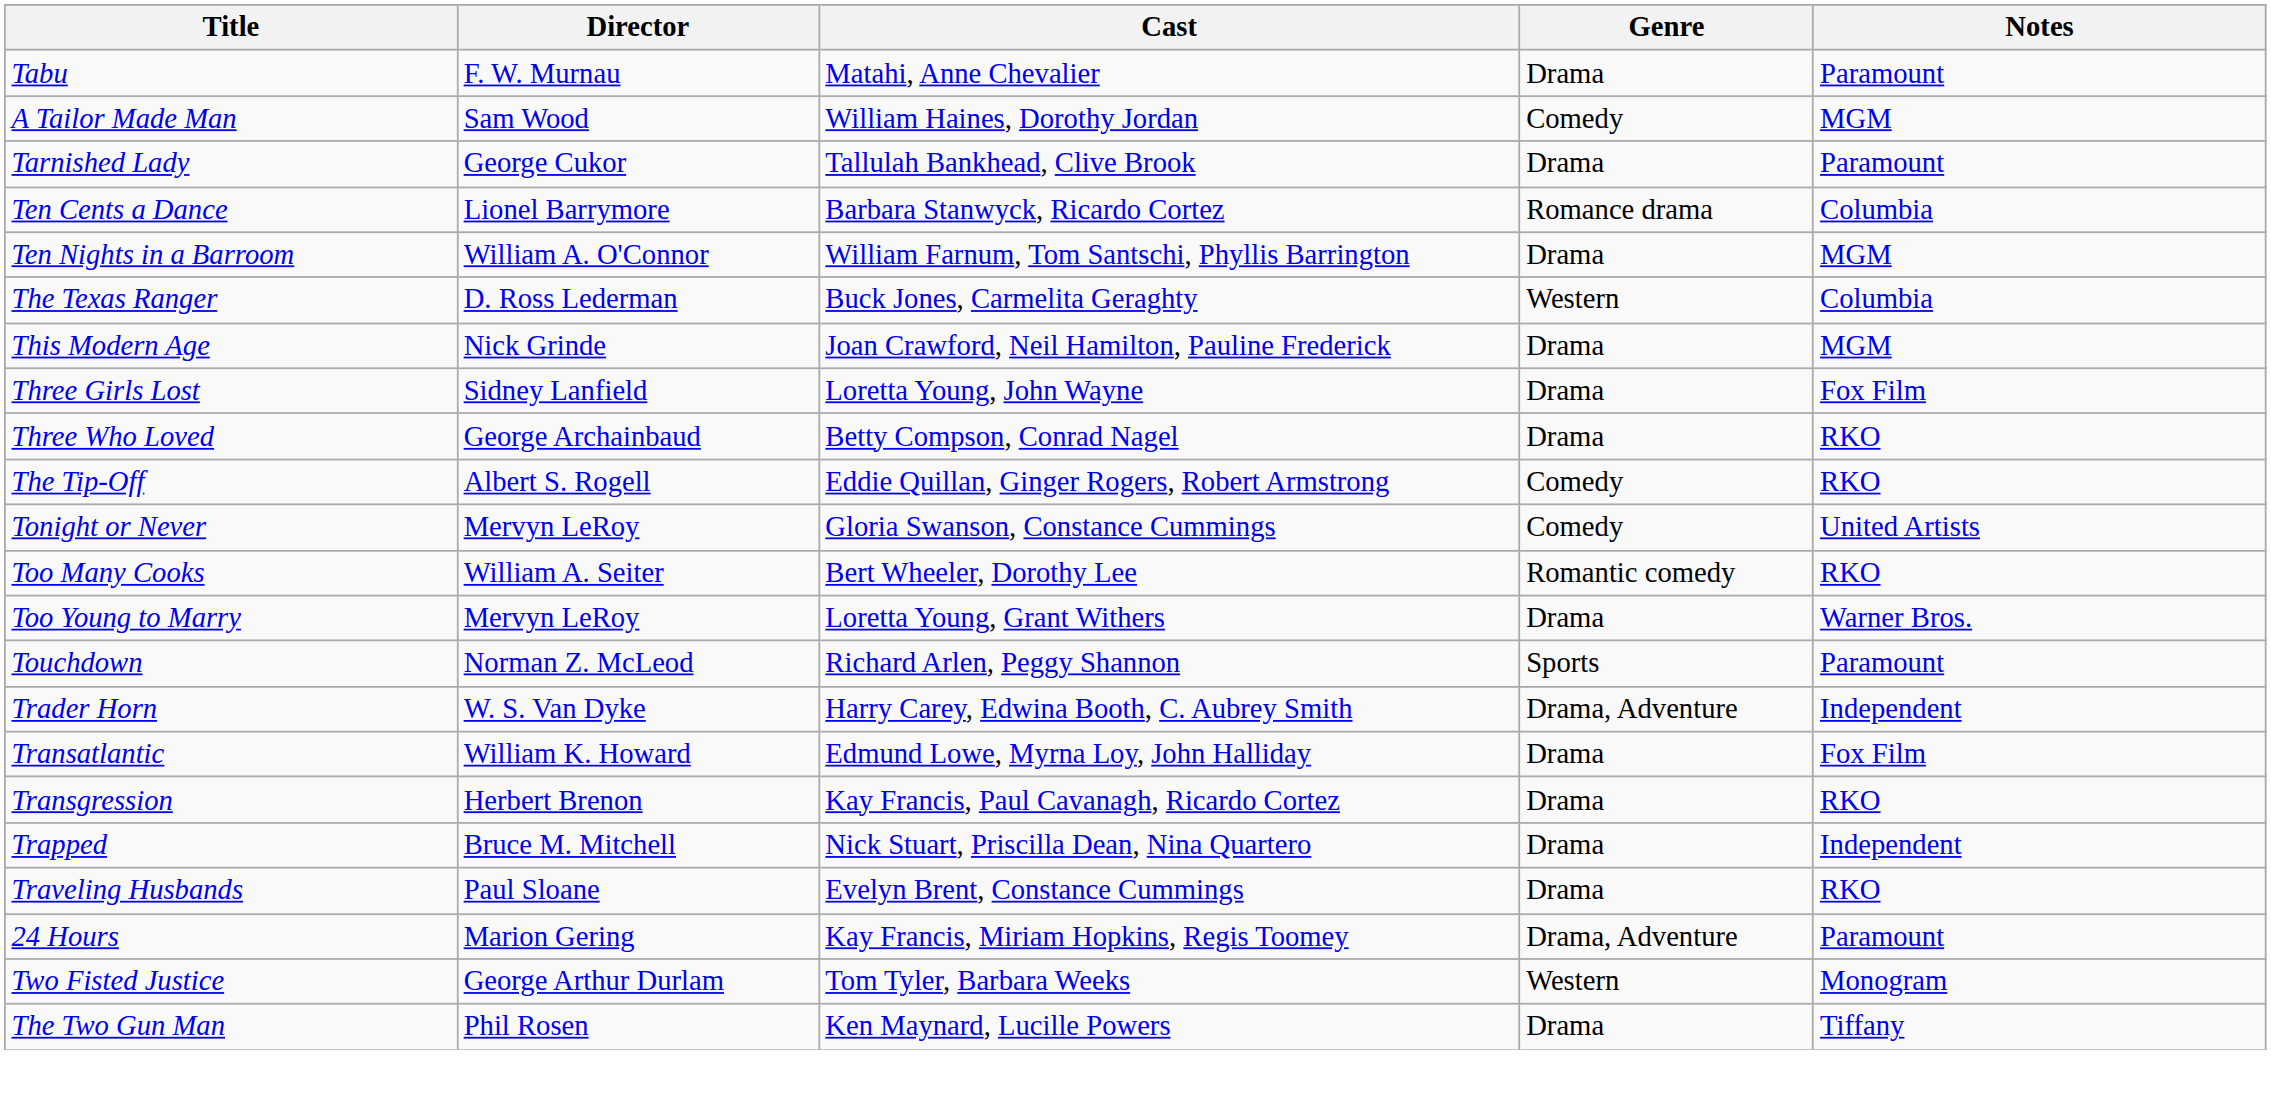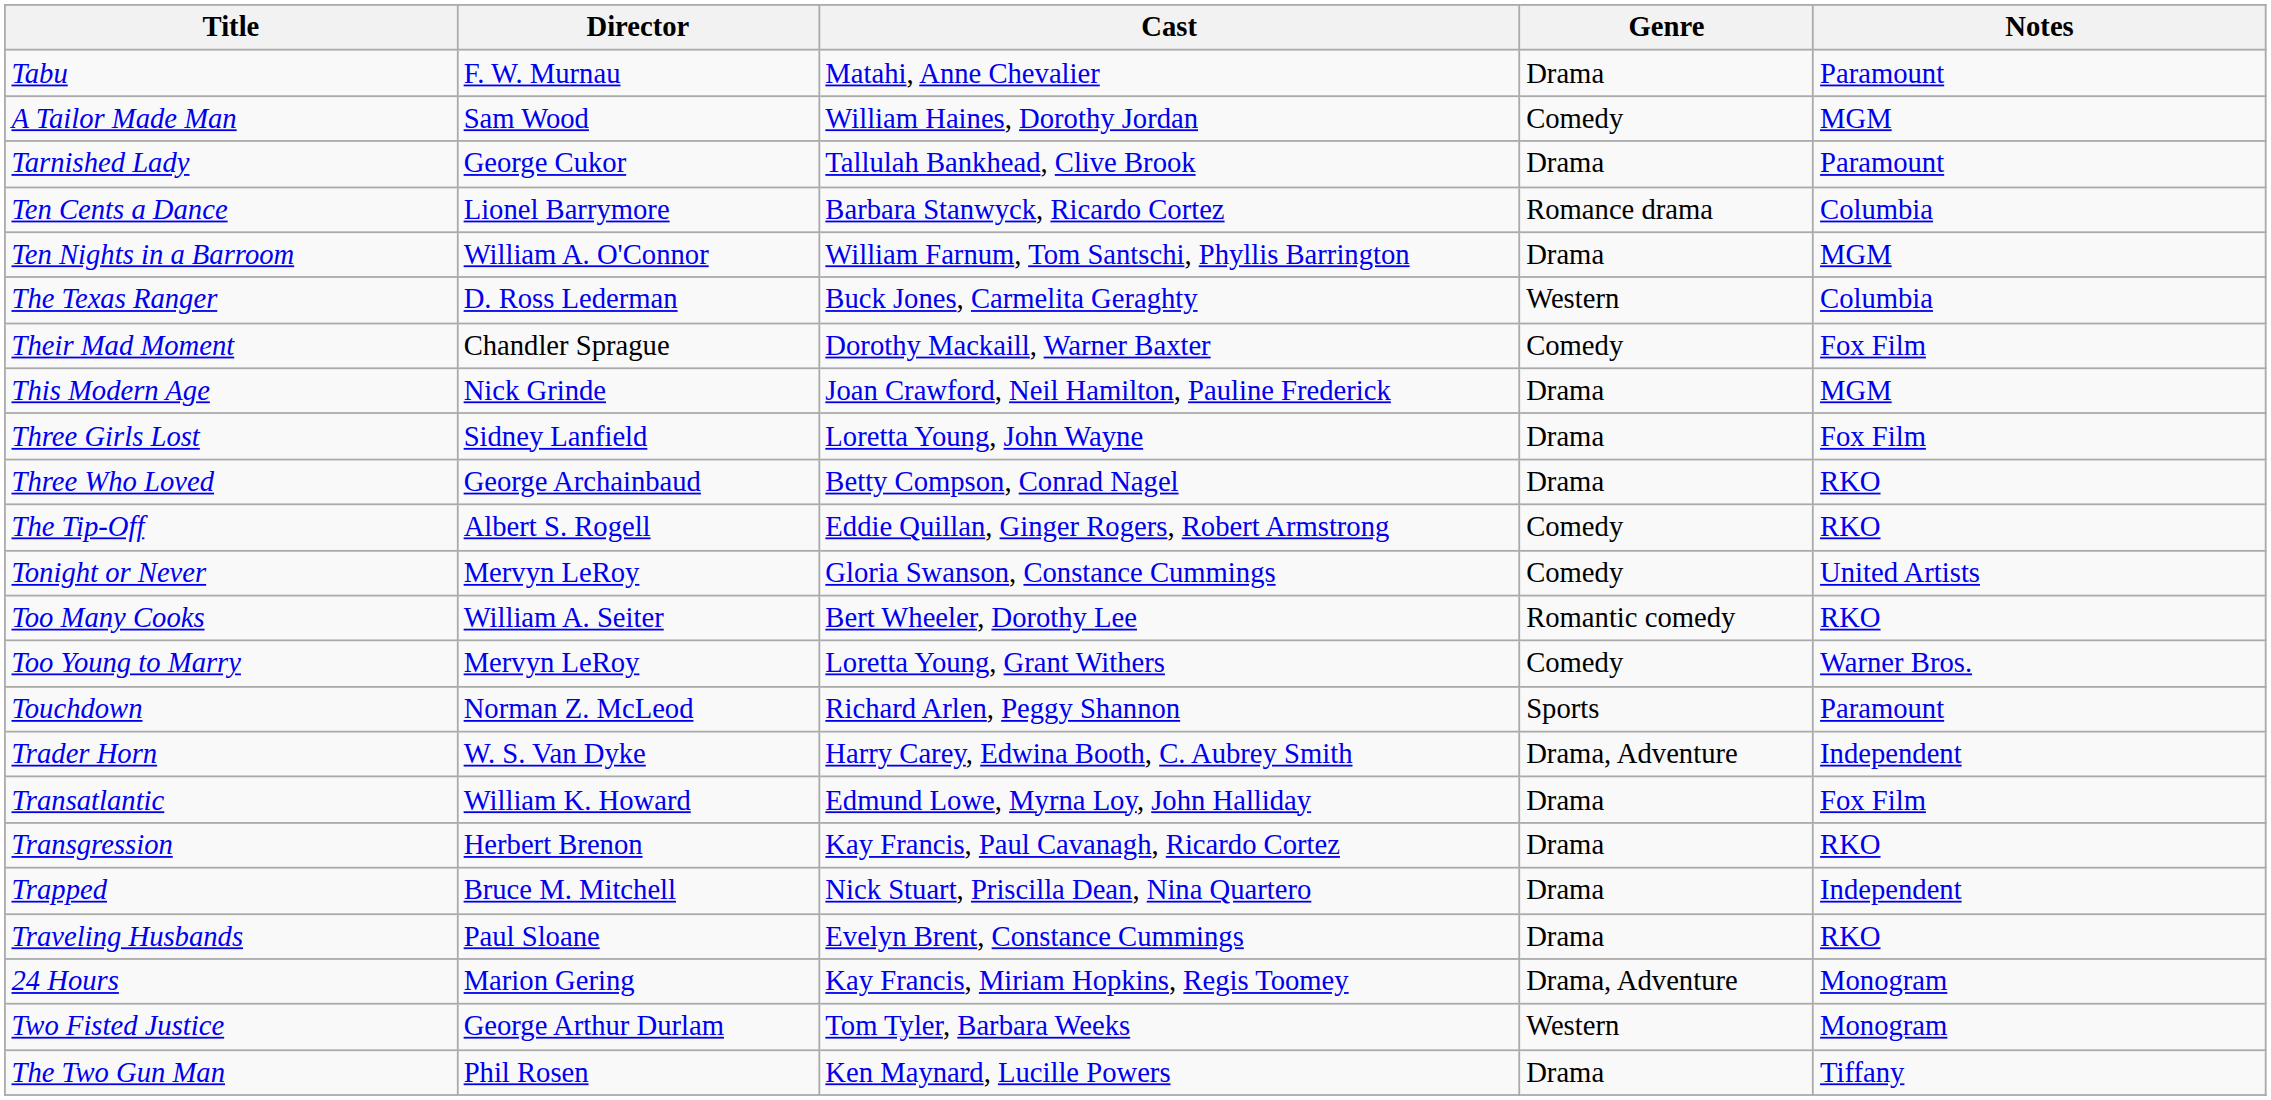 <table class="wikitable" style="width:100%;">
 <tr>
 <th style="width:20%;">Title</th>
 <th style="width:16%;">Director</th>
 <th style="width:31%;">Cast</th>
 <th style="width:13%;">Genre</th>
 <th style="width:20%;">Notes</th>
 </tr>
 <tr>
 <td><em><a href='#'>Tabu</a></em></td>
 <td><a href='#'>F. W. Murnau</a></td>
 <td><a href='#'>Matahi</a>, <a href='#'>Anne Chevalier</a></td>
 <td>Drama</td>
 <td><a href='#'>Paramount</a></td>
 </tr>
 <tr>
 <td><em><a href='#'>A Tailor Made Man</a></em></td>
 <td><a href='#'>Sam Wood</a></td>
 <td><a href='#'>William Haines</a>, <a href='#'>Dorothy Jordan</a></td>
 <td>Comedy</td>
 <td><a href='#'>MGM</a></td>
 </tr>
 <tr>
 <td><em><a href='#'>Tarnished Lady</a></em></td>
 <td><a href='#'>George Cukor</a></td>
 <td><a href='#'>Tallulah Bankhead</a>, <a href='#'>Clive Brook</a></td>
 <td>Drama</td>
 <td><a href='#'>Paramount</a></td>
 </tr>
 <tr>
 <td><em><a href='#'>Ten Cents a Dance</a></em></td>
 <td><a href='#'>Lionel Barrymore</a></td>
 <td><a href='#'>Barbara Stanwyck</a>, <a href='#'>Ricardo Cortez</a></td>
 <td>Romance drama</td>
 <td><a href='#'>Columbia</a></td>
 </tr>
 <tr>
 <td><em><a href='#'>Ten Nights in a Barroom</a></em></td>
 <td><a href='#'>William A. O'Connor</a></td>
 <td><a href='#'>William Farnum</a>, <a href='#'>Tom Santschi</a>, <a href='#'>Phyllis Barrington</a></td>
 <td>Drama</td>
 <td><a href='#'>MGM</a></td>
 </tr>
 <tr>
 <td><em><a href='#'>The Texas Ranger</a></em></td>
 <td><a href='#'>D. Ross Lederman</a></td>
 <td><a href='#'>Buck Jones</a>, <a href='#'>Carmelita Geraghty</a></td>
 <td>Western</td>
 <td><a href='#'>Columbia</a></td>
 </tr>
 <tr>
+<td><em><a href='#'>Their Mad Moment</a></em></td>
+<td>Chandler Sprague</td>
+<td><a href='#'>Dorothy Mackaill</a>, <a href='#'>Warner Baxter</a></td>
+<td>Comedy</td>
+<td><a href='#'>Fox Film</a></td>
+</tr>
+<tr>
 <td><em><a href='#'>This Modern Age</a></em></td>
 <td><a href='#'>Nick Grinde</a></td>
 <td><a href='#'>Joan Crawford</a>, <a href='#'>Neil Hamilton</a>, <a href='#'>Pauline Frederick</a></td>
 <td>Drama</td>
 <td><a href='#'>MGM</a></td>
 </tr>
 <tr>
 <td><em><a href='#'>Three Girls Lost</a></em></td>
 <td><a href='#'>Sidney Lanfield</a></td>
 <td><a href='#'>Loretta Young</a>, <a href='#'>John Wayne</a></td>
 <td>Drama</td>
 <td><a href='#'>Fox Film</a></td>
 </tr>
 <tr>
 <td><em><a href='#'>Three Who Loved</a></em></td>
 <td><a href='#'>George Archainbaud</a></td>
 <td><a href='#'>Betty Compson</a>, <a href='#'>Conrad Nagel</a></td>
 <td>Drama</td>
 <td><a href='#'>RKO</a></td>
 </tr>
 <tr>
 <td><em><a href='#'>The Tip-Off</a></em></td>
 <td><a href='#'>Albert S. Rogell</a></td>
 <td><a href='#'>Eddie Quillan</a>, <a href='#'>Ginger Rogers</a>, <a href='#'>Robert Armstrong</a></td>
 <td>Comedy</td>
 <td><a href='#'>RKO</a></td>
 </tr>
 <tr>
 <td><em><a href='#'>Tonight or Never</a></em></td>
 <td><a href='#'>Mervyn LeRoy</a></td>
 <td><a href='#'>Gloria Swanson</a>, <a href='#'>Constance Cummings</a></td>
 <td>Comedy</td>
 <td><a href='#'>United Artists</a></td>
 </tr>
 <tr>
 <td><em><a href='#'>Too Many Cooks</a></em></td>
 <td><a href='#'>William A. Seiter</a></td>
 <td><a href='#'>Bert Wheeler</a>, <a href='#'>Dorothy Lee</a></td>
 <td>Romantic comedy</td>
 <td><a href='#'>RKO</a></td>
 </tr>
 <tr>
 <td><em><a href='#'>Too Young to Marry</a></em></td>
 <td><a href='#'>Mervyn LeRoy</a></td>
 <td><a href='#'>Loretta Young</a>, <a href='#'>Grant Withers</a></td>
-<td>Drama</td>
+<td>Comedy</td>
 <td><a href='#'>Warner Bros.</a></td>
 </tr>
 <tr>
 <td><em><a href='#'>Touchdown</a></em></td>
 <td><a href='#'>Norman Z. McLeod</a></td>
 <td><a href='#'>Richard Arlen</a>, <a href='#'>Peggy Shannon</a></td>
 <td>Sports</td>
 <td><a href='#'>Paramount</a></td>
 </tr>
 <tr>
 <td><em><a href='#'>Trader Horn</a></em></td>
 <td><a href='#'>W. S. Van Dyke</a></td>
 <td><a href='#'>Harry Carey</a>, <a href='#'>Edwina Booth</a>, <a href='#'>C. Aubrey Smith</a></td>
 <td>Drama, Adventure</td>
 <td><a href='#'>Independent</a></td>
 </tr>
 <tr>
 <td><em><a href='#'>Transatlantic</a></em></td>
 <td><a href='#'>William K. Howard</a></td>
 <td><a href='#'>Edmund Lowe</a>, <a href='#'>Myrna Loy</a>, <a href='#'>John Halliday</a></td>
 <td>Drama</td>
 <td><a href='#'>Fox Film</a></td>
 </tr>
 <tr>
 <td><em><a href='#'>Transgression</a></em></td>
 <td><a href='#'>Herbert Brenon</a></td>
 <td><a href='#'>Kay Francis</a>, <a href='#'>Paul Cavanagh</a>, <a href='#'>Ricardo Cortez</a></td>
 <td>Drama</td>
 <td><a href='#'>RKO</a></td>
 </tr>
 <tr>
 <td><em><a href='#'>Trapped</a></em></td>
 <td><a href='#'>Bruce M. Mitchell</a></td>
 <td><a href='#'>Nick Stuart</a>, <a href='#'>Priscilla Dean</a>, <a href='#'>Nina Quartero</a></td>
 <td>Drama</td>
 <td><a href='#'>Independent</a></td>
 </tr>
 <tr>
 <td><em><a href='#'>Traveling Husbands</a></em></td>
 <td><a href='#'>Paul Sloane</a></td>
 <td><a href='#'>Evelyn Brent</a>, <a href='#'>Constance Cummings</a></td>
 <td>Drama</td>
 <td><a href='#'>RKO</a></td>
 </tr>
 <tr>
 <td><em><a href='#'>24 Hours</a></em></td>
 <td><a href='#'>Marion Gering</a></td>
 <td><a href='#'>Kay Francis</a>, <a href='#'>Miriam Hopkins</a>, <a href='#'>Regis Toomey</a></td>
 <td>Drama, Adventure</td>
-<td><a href='#'>Paramount</a></td>
+<td><a href='#'>Monogram</a></td>
 </tr>
 <tr>
 <td><em><a href='#'>Two Fisted Justice</a></em></td>
 <td><a href='#'>George Arthur Durlam</a></td>
 <td><a href='#'>Tom Tyler</a>, <a href='#'>Barbara Weeks</a></td>
 <td>Western</td>
 <td><a href='#'>Monogram</a></td>
 </tr>
 <tr>
 <td><em><a href='#'>The Two Gun Man</a></em></td>
 <td><a href='#'>Phil Rosen</a></td>
 <td><a href='#'>Ken Maynard</a>, <a href='#'>Lucille Powers</a></td>
 <td>Drama</td>
 <td><a href='#'>Tiffany</a></td>
 </tr>
 </table>
